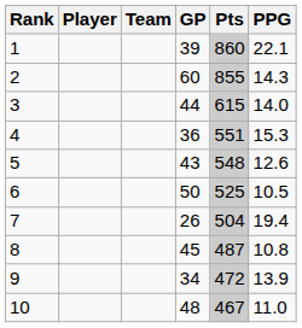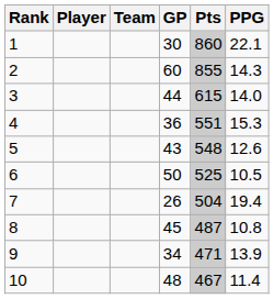 <table class="wikitable sortable">
 <tr>
 <th class="unsortable">Rank</th>
 <th>Player</th>
 <th>Team</th>
 <th>GP</th>
 <th>Pts</th>
 <th>PPG</th>
 </tr>
 <tr>
 <td>1</td>
 <td></td>
 <td></td>
-<td>39</td>
+<td>30</td>
 <td style="background:#CCCCCC">860</td>
 <td>22.1</td>
 </tr>
 <tr>
 <td>2</td>
 <td></td>
 <td></td>
 <td>60</td>
 <td style="background:#CCCCCC">855</td>
 <td>14.3</td>
 </tr>
 <tr>
 <td>3</td>
 <td></td>
 <td></td>
 <td>44</td>
 <td style="background:#CCCCCC">615</td>
 <td>14.0</td>
 </tr>
 <tr>
 <td>4</td>
 <td></td>
 <td></td>
 <td>36</td>
 <td style="background:#CCCCCC">551</td>
 <td>15.3</td>
 </tr>
 <tr>
 <td>5</td>
 <td></td>
 <td></td>
 <td>43</td>
 <td style="background:#CCCCCC">548</td>
 <td>12.6</td>
 </tr>
 <tr>
 <td>6</td>
 <td></td>
 <td></td>
 <td>50</td>
 <td style="background:#CCCCCC">525</td>
 <td>10.5</td>
 </tr>
 <tr>
 <td>7</td>
 <td></td>
 <td></td>
 <td>26</td>
 <td style="background:#CCCCCC">504</td>
 <td>19.4</td>
 </tr>
 <tr>
 <td>8</td>
 <td></td>
 <td></td>
 <td>45</td>
 <td style="background:#CCCCCC">487</td>
 <td>10.8</td>
 </tr>
 <tr>
 <td>9</td>
 <td></td>
 <td></td>
 <td>34</td>
-<td style="background:#CCCCCC">472</td>
+<td style="background:#CCCCCC">471</td>
 <td>13.9</td>
 </tr>
 <tr>
 <td>10</td>
 <td></td>
 <td></td>
 <td>48</td>
 <td style="background:#CCCCCC">467</td>
-<td>11.0</td>
+<td>11.4</td>
 </tr>
 </table>
